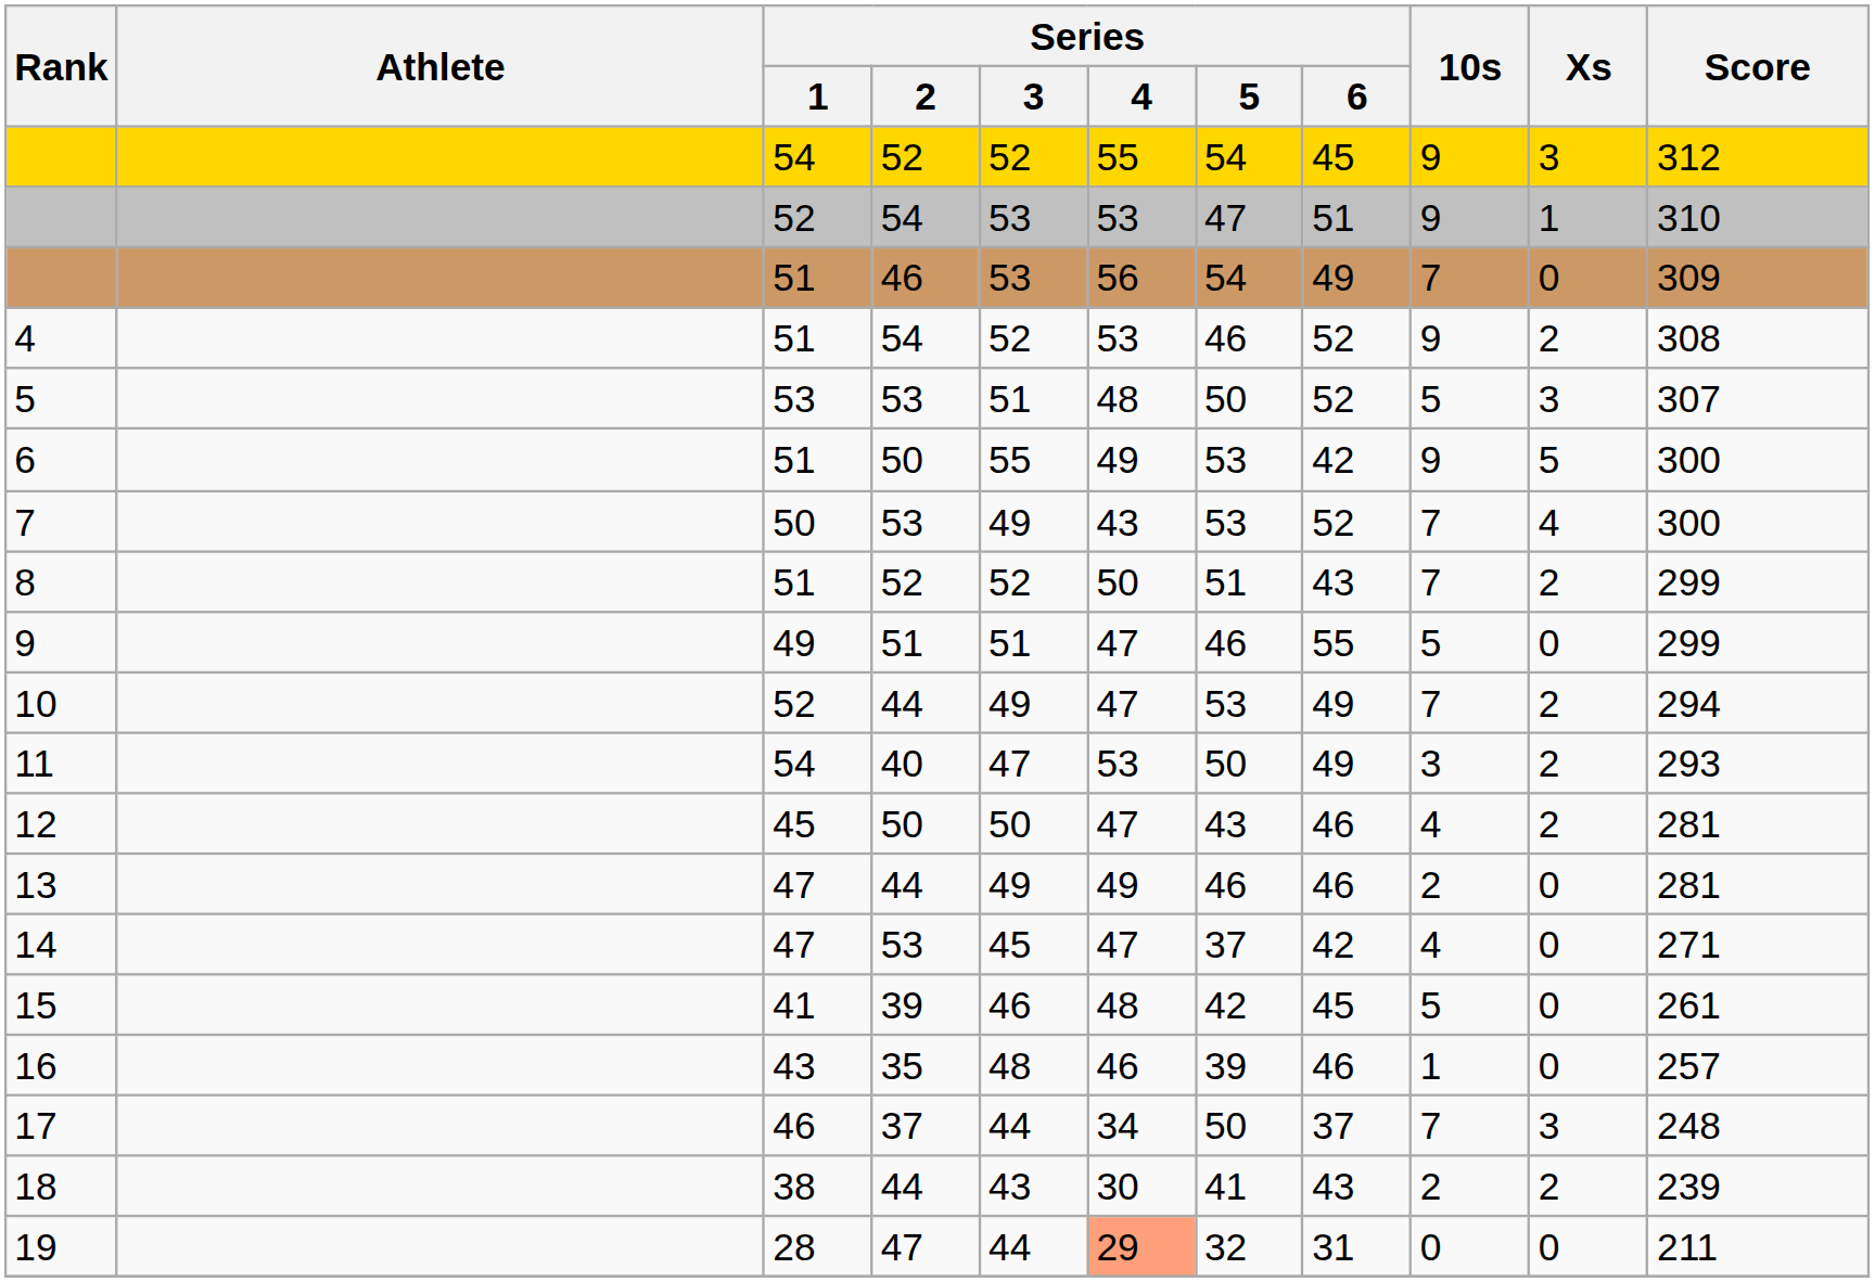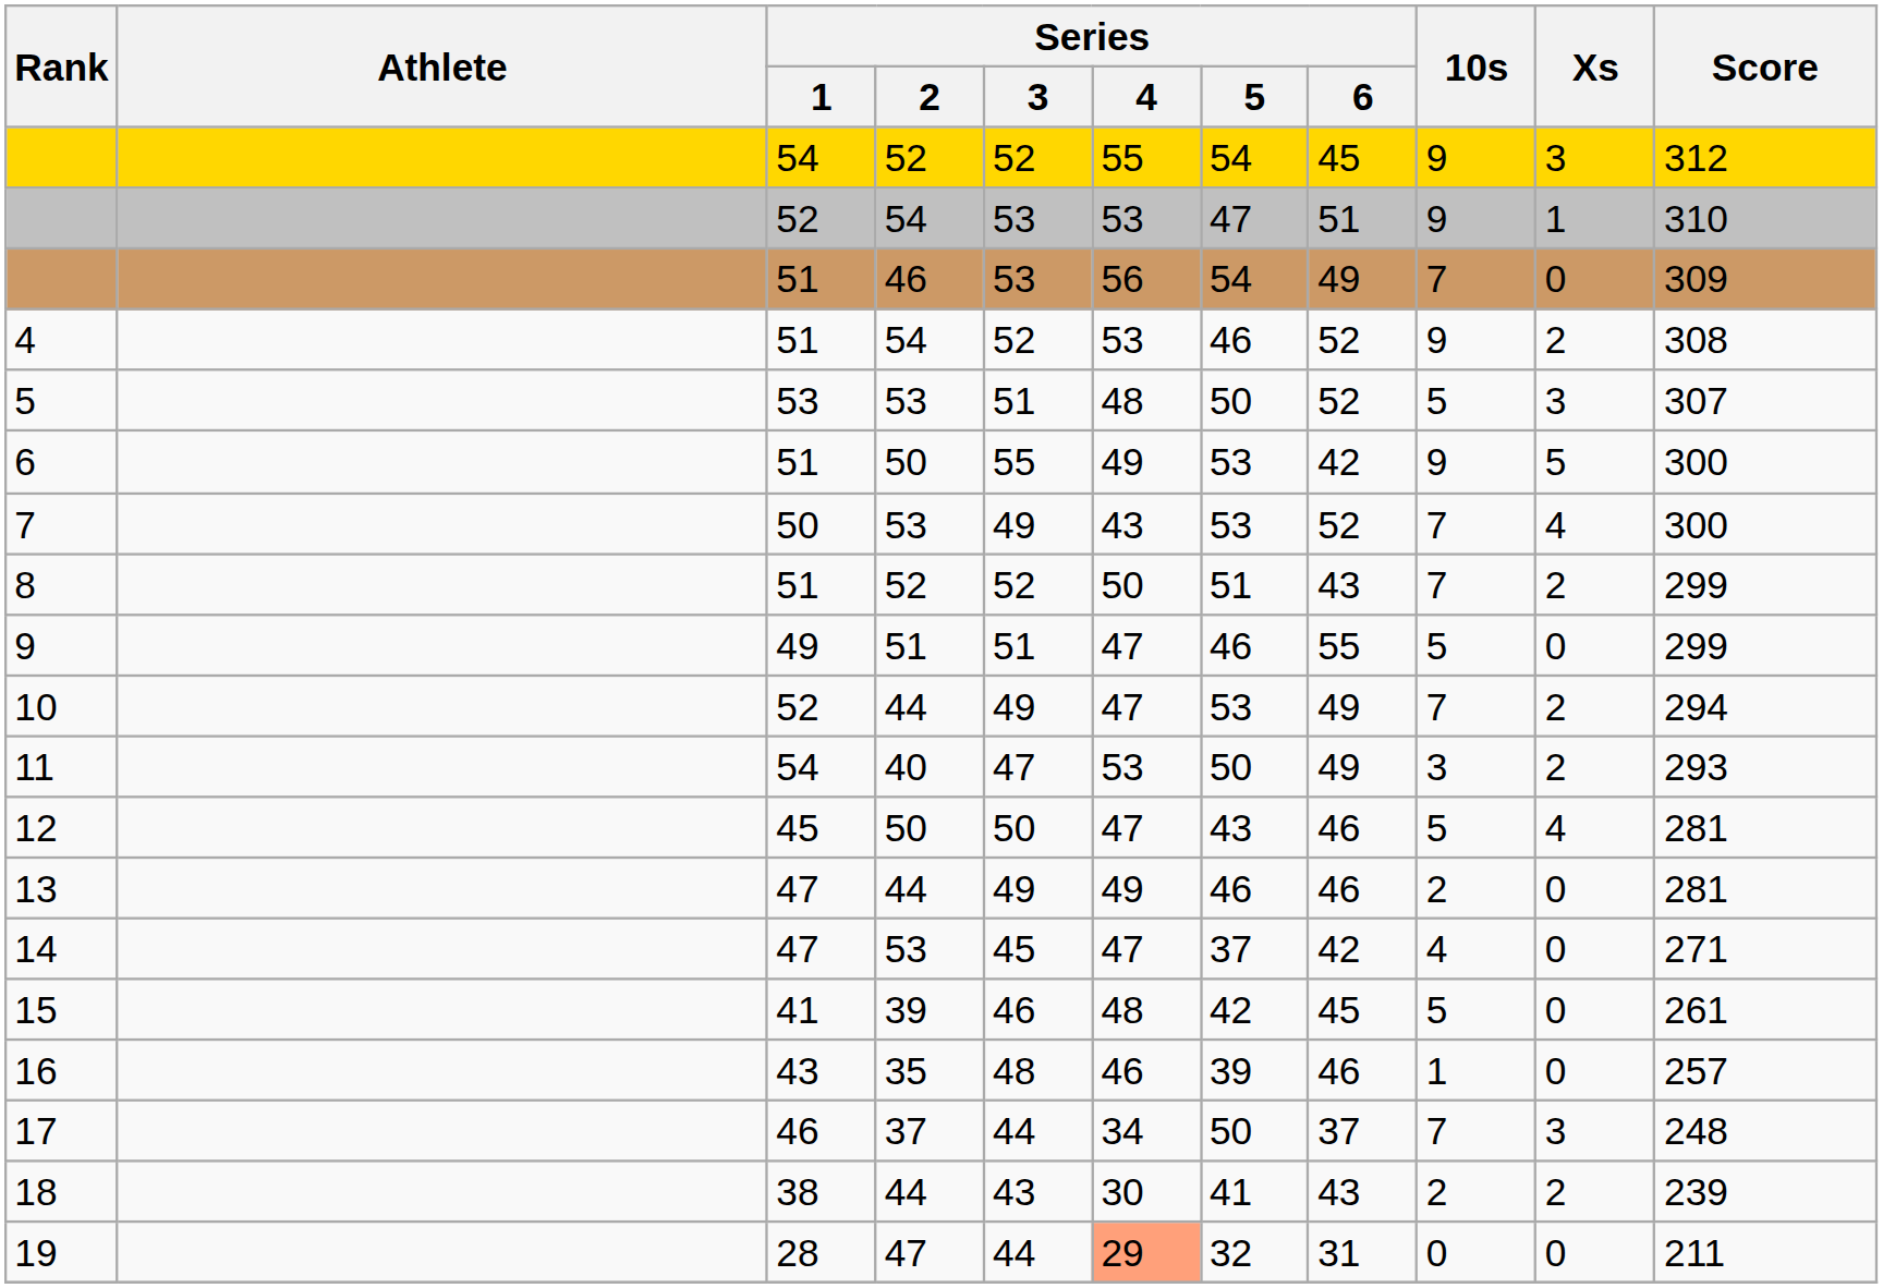 <table class="wikitable" style="font-size:95%" style="width:35em;" style="text-align:center">
 <tr>
 <th rowspan=2>Rank</th>
 <th rowspan=2 width=250>Athlete</th>
 <th colspan=6 width=250>Series</th>
 <th rowspan=2 width=40>10s</th>
 <th rowspan=2 width=40>Xs</th>
 <th rowspan=2 width=80>Score</th>
 </tr>
 <tr>
 <th>1</th>
 <th>2</th>
 <th>3</th>
 <th>4</th>
 <th>5</th>
 <th>6</th>
 </tr>
 <tr bgcolor=gold>
 <td></td>
 <td align=left></td>
 <td>54</td>
 <td>52</td>
 <td>52</td>
 <td>55</td>
 <td>54</td>
 <td>45</td>
 <td>9</td>
 <td>3</td>
 <td>312</td>
 </tr>
 <tr bgcolor=silver>
 <td></td>
 <td align=left></td>
 <td>52</td>
 <td>54</td>
 <td>53</td>
 <td>53</td>
 <td>47</td>
 <td>51</td>
 <td>9</td>
 <td>1</td>
 <td>310</td>
 </tr>
 <tr bgcolor=cc9966>
 <td></td>
 <td align=left></td>
 <td>51</td>
 <td>46</td>
 <td>53</td>
 <td>56</td>
 <td>54</td>
 <td>49</td>
 <td>7</td>
 <td>0</td>
 <td>309</td>
 </tr>
 <tr>
 <td>4</td>
 <td align=left></td>
 <td>51</td>
 <td>54</td>
 <td>52</td>
 <td>53</td>
 <td>46</td>
 <td>52</td>
 <td>9</td>
 <td>2</td>
 <td>308</td>
 </tr>
 <tr>
 <td>5</td>
 <td align=left></td>
 <td>53</td>
 <td>53</td>
 <td>51</td>
 <td>48</td>
 <td>50</td>
 <td>52</td>
 <td>5</td>
 <td>3</td>
 <td>307</td>
 </tr>
 <tr>
 <td>6</td>
 <td align=left></td>
 <td>51</td>
 <td>50</td>
 <td>55</td>
 <td>49</td>
 <td>53</td>
 <td>42</td>
 <td>9</td>
 <td>5</td>
 <td>300</td>
 </tr>
 <tr>
 <td>7</td>
 <td align=left></td>
 <td>50</td>
 <td>53</td>
 <td>49</td>
 <td>43</td>
 <td>53</td>
 <td>52</td>
 <td>7</td>
 <td>4</td>
 <td>300</td>
 </tr>
 <tr>
 <td>8</td>
 <td align=left></td>
 <td>51</td>
 <td>52</td>
 <td>52</td>
 <td>50</td>
 <td>51</td>
 <td>43</td>
 <td>7</td>
 <td>2</td>
 <td>299</td>
 </tr>
 <tr>
 <td>9</td>
 <td align=left></td>
 <td>49</td>
 <td>51</td>
 <td>51</td>
 <td>47</td>
 <td>46</td>
 <td>55</td>
 <td>5</td>
 <td>0</td>
 <td>299</td>
 </tr>
 <tr>
 <td>10</td>
 <td align=left></td>
 <td>52</td>
 <td>44</td>
 <td>49</td>
 <td>47</td>
 <td>53</td>
 <td>49</td>
 <td>7</td>
 <td>2</td>
 <td>294</td>
 </tr>
 <tr>
 <td>11</td>
 <td align=left></td>
 <td>54</td>
 <td>40</td>
 <td>47</td>
 <td>53</td>
 <td>50</td>
 <td>49</td>
 <td>3</td>
 <td>2</td>
 <td>293</td>
 </tr>
 <tr>
 <td>12</td>
 <td align=left></td>
 <td>45</td>
 <td>50</td>
 <td>50</td>
 <td>47</td>
 <td>43</td>
 <td>46</td>
+<td>5</td>
 <td>4</td>
-<td>2</td>
 <td>281</td>
 </tr>
 <tr>
 <td>13</td>
 <td align=left></td>
 <td>47</td>
 <td>44</td>
 <td>49</td>
 <td>49</td>
 <td>46</td>
 <td>46</td>
 <td>2</td>
 <td>0</td>
 <td>281</td>
 </tr>
 <tr>
 <td>14</td>
 <td align=left></td>
 <td>47</td>
 <td>53</td>
 <td>45</td>
 <td>47</td>
 <td>37</td>
 <td>42</td>
 <td>4</td>
 <td>0</td>
 <td>271</td>
 </tr>
 <tr>
 <td>15</td>
 <td align=left></td>
 <td>41</td>
 <td>39</td>
 <td>46</td>
 <td>48</td>
 <td>42</td>
 <td>45</td>
 <td>5</td>
 <td>0</td>
 <td>261</td>
 </tr>
 <tr>
 <td>16</td>
 <td align=left></td>
 <td>43</td>
 <td>35</td>
 <td>48</td>
 <td>46</td>
 <td>39</td>
 <td>46</td>
 <td>1</td>
 <td>0</td>
 <td>257</td>
 </tr>
 <tr>
 <td>17</td>
 <td align=left></td>
 <td>46</td>
 <td>37</td>
 <td>44</td>
 <td>34</td>
 <td>50</td>
 <td>37</td>
 <td>7</td>
 <td>3</td>
 <td>248</td>
 </tr>
 <tr>
 <td>18</td>
 <td align=left></td>
 <td>38</td>
 <td>44</td>
 <td>43</td>
 <td>30</td>
 <td>41</td>
 <td>43</td>
 <td>2</td>
 <td>2</td>
 <td>239</td>
 </tr>
 <tr>
 <td>19</td>
 <td align=left></td>
 <td>28</td>
 <td>47</td>
 <td>44</td>
 <td style="background: lightsalmon;">29</td>
 <td>32</td>
 <td>31</td>
 <td>0</td>
 <td>0</td>
 <td>211</td>
 </tr>
 <tr>
 </tr>
 </table>
